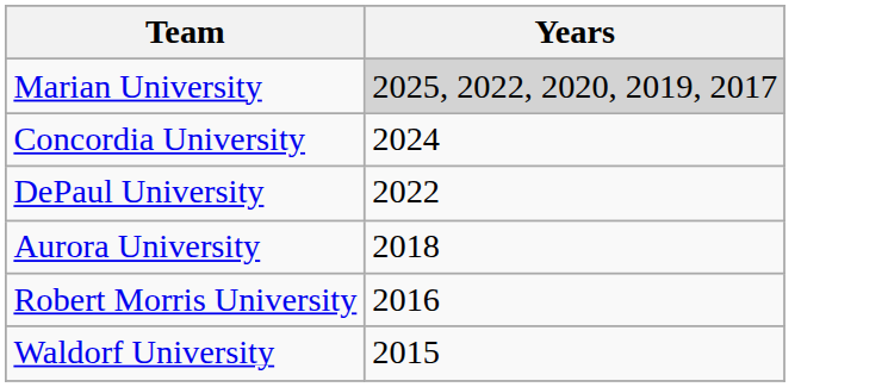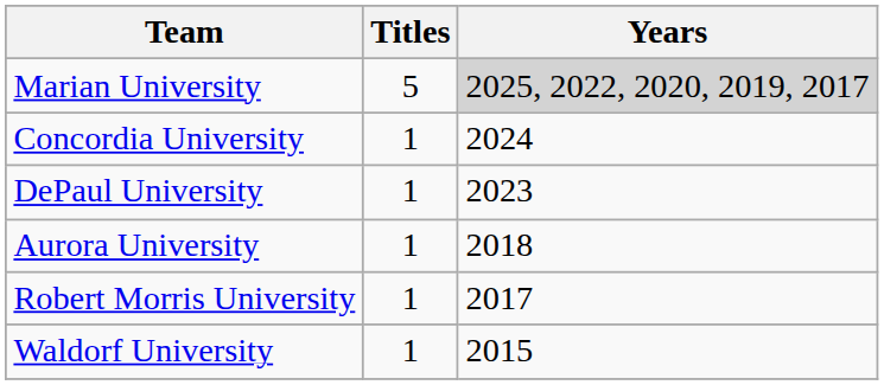 <table class="wikitable sortable">
 <tr>
 <th>Team</th>
+<th>Titles</th>
 <th>Years</th>
 </tr>
 <tr>
 <td><a href='#'>Marian University</a></td>
+<td align=center>5</td>
 <td style="background: lightgrey;">2025, 2022, 2020, 2019, 2017</td>
 </tr>
 <tr>
 <td><a href='#'>Concordia University</a></td>
+<td align=center>1</td>
 <td>2024</td>
 </tr>
 <tr>
 <td><a href='#'>DePaul University</a></td>
-<td>2022</td>
+<td align=center>1</td>
+<td>2023</td>
 </tr>
 <tr>
 <td><a href='#'>Aurora University</a></td>
+<td align=center>1</td>
 <td>2018</td>
 </tr>
 <tr>
 <td><a href='#'>Robert Morris University</a></td>
-<td>2016</td>
+<td style="text-align:center;">1</td>
+<td>2017</td>
 </tr>
 <tr>
 <td><a href='#'>Waldorf University</a></td>
+<td style="text-align:center;">1</td>
 <td>2015</td>
 </tr>
 </table>
